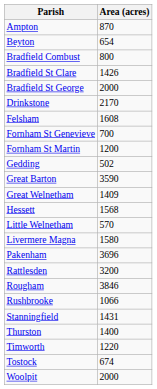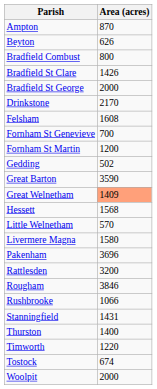 <table class="sortable wikitable vatop" style=" margin-right:2em;">
 <tr>
 <th>Parish</th>
 <th>Area (acres)</th>
 </tr>
 <tr>
 <td><a href='#'>Ampton</a></td>
 <td>870</td>
 </tr>
 <tr>
 <td><a href='#'>Beyton</a></td>
-<td>654</td>
+<td>626</td>
 </tr>
 <tr>
 <td><a href='#'>Bradfield Combust</a></td>
 <td>800</td>
 </tr>
 <tr>
 <td><a href='#'>Bradfield St Clare</a></td>
 <td>1426</td>
 </tr>
 <tr>
 <td><a href='#'>Bradfield St George</a></td>
 <td>2000</td>
 </tr>
 <tr>
 <td><a href='#'>Drinkstone</a></td>
 <td>2170</td>
 </tr>
 <tr>
 <td><a href='#'>Felsham</a></td>
 <td>1608</td>
 </tr>
 <tr>
 <td><a href='#'>Fornham St Genevieve</a></td>
 <td>700</td>
 </tr>
 <tr>
 <td><a href='#'>Fornham St Martin</a></td>
 <td>1200</td>
 </tr>
 <tr>
 <td><a href='#'>Gedding</a></td>
 <td>502</td>
 </tr>
 <tr>
 <td><a href='#'>Great Barton</a></td>
 <td>3590</td>
 </tr>
 <tr>
 <td><a href='#'>Great Welnetham</a></td>
-<td>1409</td>
+<td style="background: lightsalmon;">1409</td>
 </tr>
 <tr>
 <td><a href='#'>Hessett</a></td>
 <td>1568</td>
 </tr>
 <tr>
 <td><a href='#'>Little Welnetham</a></td>
 <td>570</td>
 </tr>
 <tr>
 <td><a href='#'>Livermere Magna</a></td>
 <td>1580</td>
 </tr>
 <tr>
 <td><a href='#'>Pakenham</a></td>
 <td>3696</td>
 </tr>
 <tr>
 <td><a href='#'>Rattlesden</a></td>
 <td>3200</td>
 </tr>
 <tr>
 <td><a href='#'>Rougham</a></td>
 <td>3846</td>
 </tr>
 <tr>
 <td><a href='#'>Rushbrooke</a></td>
 <td>1066</td>
 </tr>
 <tr>
 <td><a href='#'>Stanningfield</a></td>
 <td>1431</td>
 </tr>
 <tr>
 <td><a href='#'>Thurston</a></td>
 <td>1400</td>
 </tr>
 <tr>
 <td><a href='#'>Timworth</a></td>
 <td>1220</td>
 </tr>
 <tr>
 <td><a href='#'>Tostock</a></td>
 <td>674</td>
 </tr>
 <tr>
 <td><a href='#'>Woolpit</a></td>
 <td>2000</td>
 </tr>
 </table>
